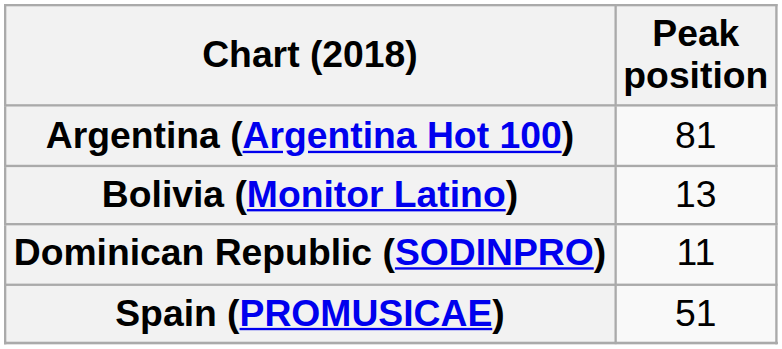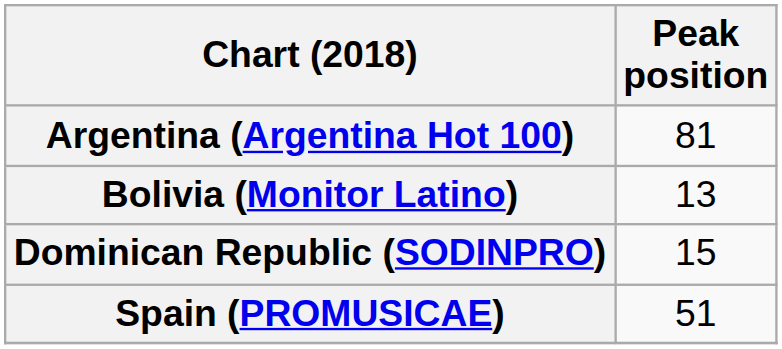 <table class="wikitable sortable plainrowheaders" style="text-align:center">
 <tr>
 <th scope="col">Chart (2018)</th>
 <th scope="col">Peak<br>position</th>
 </tr>
 <tr>
 <th scope="row">Argentina (<a href='#'>Argentina Hot 100</a>)</th>
 <td>81</td>
 </tr>
 <tr>
 <th scope="row">Bolivia (<a href='#'>Monitor Latino</a>)</th>
 <td>13</td>
 </tr>
 <tr>
 <th scope="row">Dominican Republic (<a href='#'>SODINPRO</a>)</th>
-<td>11</td>
+<td>15</td>
 </tr>
 <tr>
 <th scope="row">Spain (<a href='#'>PROMUSICAE</a>)</th>
 <td>51</td>
 </tr>
 <tr>
 </tr>
 <tr>
 </tr>
 </table>
